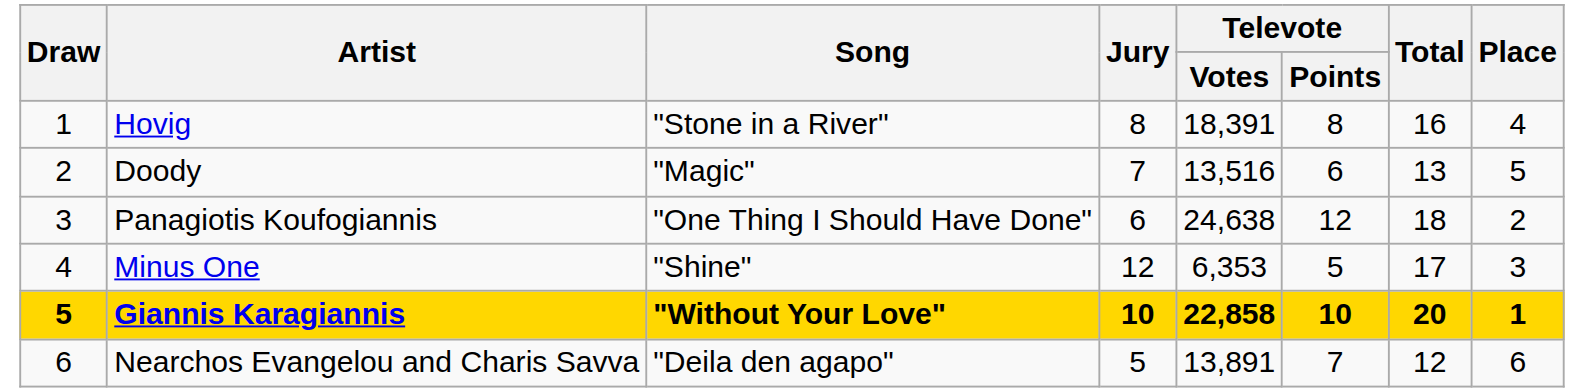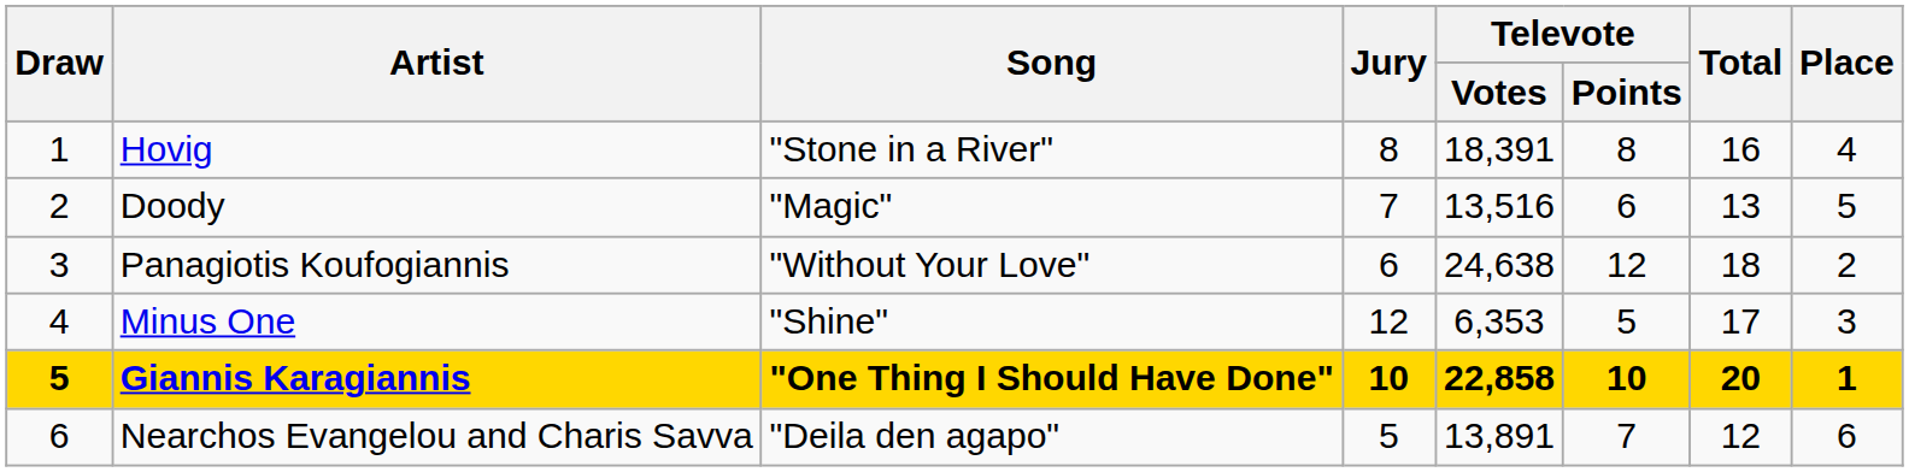 <table class="wikitable sortable" style="text-align:center; margin-left: auto; margin-right: auto">
 <tr>
 <th rowspan="2">Draw</th>
 <th rowspan="2">Artist</th>
 <th rowspan="2">Song</th>
 <th rowspan="2">Jury</th>
 <th colspan="2">Televote</th>
 <th rowspan="2">Total</th>
 <th rowspan="2">Place</th>
 </tr>
 <tr>
 <th>Votes</th>
 <th>Points</th>
 </tr>
 <tr>
 <td>1</td>
 <td align="left"><a href='#'>Hovig</a></td>
 <td align="left">"Stone in a River"</td>
 <td>8</td>
 <td>18,391</td>
 <td>8</td>
 <td>16</td>
 <td>4</td>
 </tr>
 <tr>
 <td>2</td>
 <td align="left">Doody</td>
 <td align="left">"Magic"</td>
 <td>7</td>
 <td>13,516</td>
 <td>6</td>
 <td>13</td>
 <td>5</td>
 </tr>
 <tr>
 <td>3</td>
 <td align="left">Panagiotis Koufogiannis</td>
-<td align="left">"One Thing I Should Have Done"</td>
+<td align="left">"Without Your Love"</td>
 <td>6</td>
 <td>24,638</td>
 <td>12</td>
 <td>18</td>
 <td>2</td>
 </tr>
 <tr>
 <td>4</td>
 <td align="left"><a href='#'>Minus One</a></td>
 <td align="left">"Shine"</td>
 <td>12</td>
 <td>6,353</td>
 <td>5</td>
 <td>17</td>
 <td>3</td>
 </tr>
 <tr style="font-weight:bold;background:gold">
 <td>5</td>
 <td align="left"><a href='#'>Giannis Karagiannis</a></td>
-<td align="left">"Without Your Love"</td>
+<td align="left">"One Thing I Should Have Done"</td>
 <td>10</td>
 <td>22,858</td>
 <td>10</td>
 <td>20</td>
 <td>1</td>
 </tr>
 <tr>
 <td>6</td>
 <td align="left">Nearchos Evangelou and Charis Savva</td>
 <td align="left">"Deila den agapo"</td>
 <td>5</td>
 <td>13,891</td>
 <td>7</td>
 <td>12</td>
 <td>6</td>
 </tr>
 </table>
